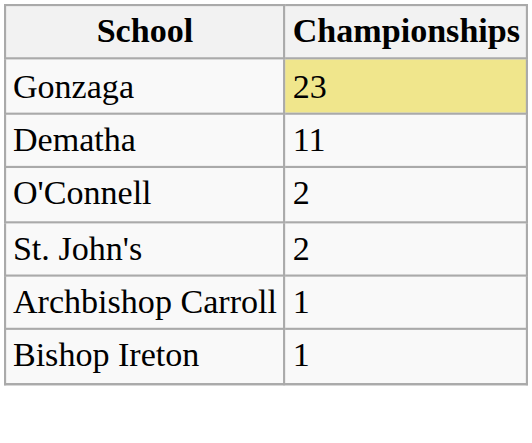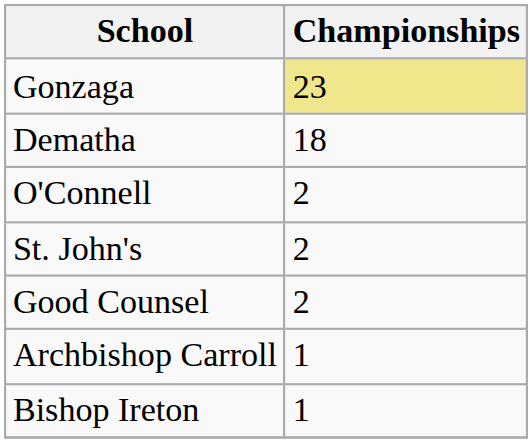 <table class="wikitable">
 <tr>
 <th>School</th>
 <th>Championships</th>
 </tr>
 <tr>
 <td>Gonzaga</td>
 <td style="background: khaki;">23</td>
 </tr>
 <tr>
 <td>Dematha</td>
-<td>11</td>
+<td>18</td>
 </tr>
 <tr>
 <td>O'Connell</td>
 <td>2</td>
 </tr>
 <tr>
 <td>St. John's</td>
+<td>2</td>
+</tr>
+<tr>
+<td>Good Counsel</td>
 <td>2</td>
 </tr>
 <tr>
 <td>Archbishop Carroll</td>
 <td>1</td>
 </tr>
 <tr>
 <td>Bishop Ireton</td>
 <td>1</td>
 </tr>
 <tr>
 </tr>
 </table>
